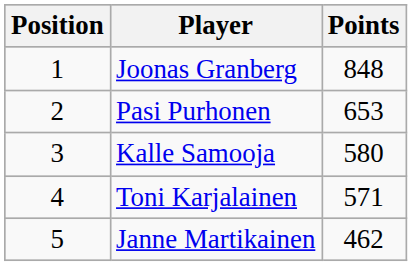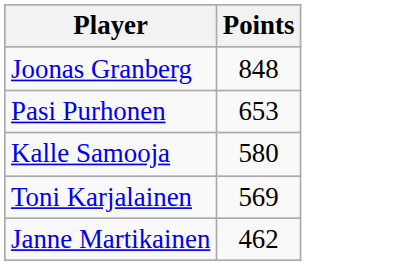 <table class=wikitable>
 <tr>
-<th>Position</th>
 <th>Player</th>
 <th>Points</th>
 </tr>
 <tr>
-<td align=center>1</td>
 <td> <a href='#'>Joonas Granberg</a></td>
 <td align=center>848</td>
 </tr>
 <tr>
-<td align=center>2</td>
 <td> <a href='#'>Pasi Purhonen</a></td>
 <td align=center>653</td>
 </tr>
 <tr>
-<td align=center>3</td>
 <td> <a href='#'>Kalle Samooja</a></td>
 <td align=center>580</td>
 </tr>
 <tr>
-<td align=center>4</td>
 <td> <a href='#'>Toni Karjalainen</a></td>
-<td align=center>571</td>
+<td align=center>569</td>
 </tr>
 <tr>
-<td align=center>5</td>
 <td> <a href='#'>Janne Martikainen</a></td>
 <td align=center>462</td>
 </tr>
 </table>
